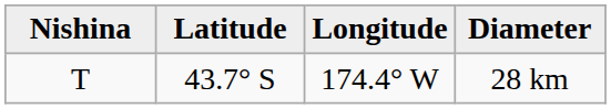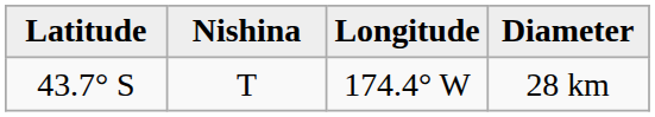 <table class="wikitable">
 <tr>
+<th width="25%" style="background:#eeeeee;">Latitude</th>
 <th width="25%" style="background:#eeeeee;">Nishina</th>
-<th width="25%" style="background:#eeeeee;">Latitude</th>
 <th width="25%" style="background:#eeeeee;">Longitude</th>
 <th width="25%" style="background:#eeeeee;">Diameter</th>
 </tr>
 <tr>
+<td align="center">43.7° S</td>
 <td align="center">T</td>
-<td align="center">43.7° S</td>
 <td align="center">174.4° W</td>
 <td align="center">28 km</td>
 </tr>
 </table>
